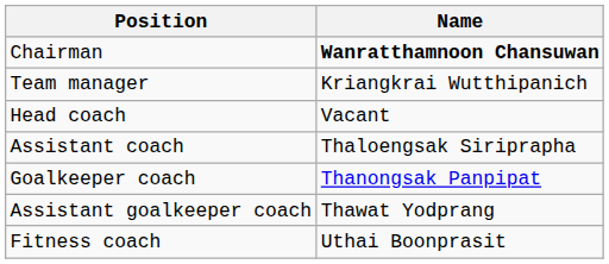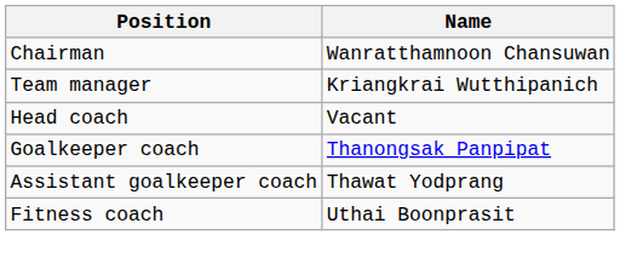 <table class="wikitable">
 <tr>
 <th>Position</th>
 <th>Name</th>
 </tr>
 <tr>
 <td>Chairman</td>
-<td><strong> Wanratthamnoon Chansuwan</strong></td>
+<td> Wanratthamnoon Chansuwan</td>
 </tr>
 <tr>
 <td>Team manager</td>
 <td> Kriangkrai Wutthipanich</td>
 </tr>
 <tr>
 <td>Head coach</td>
 <td>Vacant</td>
-</tr>
-<tr>
-<td>Assistant coach</td>
-<td> Thaloengsak Siriprapha</td>
 </tr>
 <tr>
 <td>Goalkeeper coach</td>
 <td> <a href='#'>Thanongsak Panpipat</a></td>
 </tr>
 <tr>
 <td>Assistant goalkeeper coach</td>
 <td> Thawat Yodprang</td>
 </tr>
 <tr>
 <td>Fitness coach</td>
 <td> Uthai Boonprasit</td>
 </tr>
 </table>
